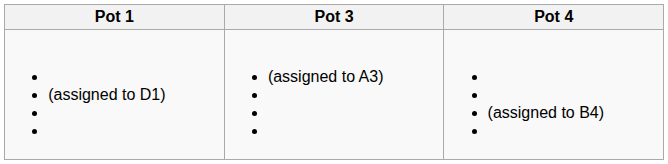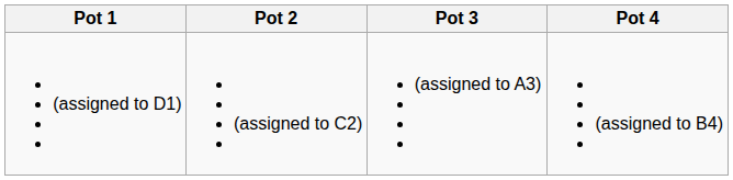 <table class="wikitable">
 <tr>
 <th width=25%>Pot 1</th>
+<th width=25%>Pot 2</th>
 <th width=25%>Pot 3</th>
 <th width=25%>Pot 4</th>
 </tr>
 <tr style="vertical-align: top;">
 <td><br><ul><li></li><li> (assigned to D1)</li><li></li><li></li></ul></td>
+<td><br><ul><li></li><li></li><li> (assigned to C2)</li><li></li></ul></td>
 <td><br><ul><li> (assigned to A3)</li><li></li><li></li><li></li></ul></td>
 <td><br><ul><li></li><li></li><li> (assigned to B4)</li><li></li></ul></td>
 </tr>
 </table>
